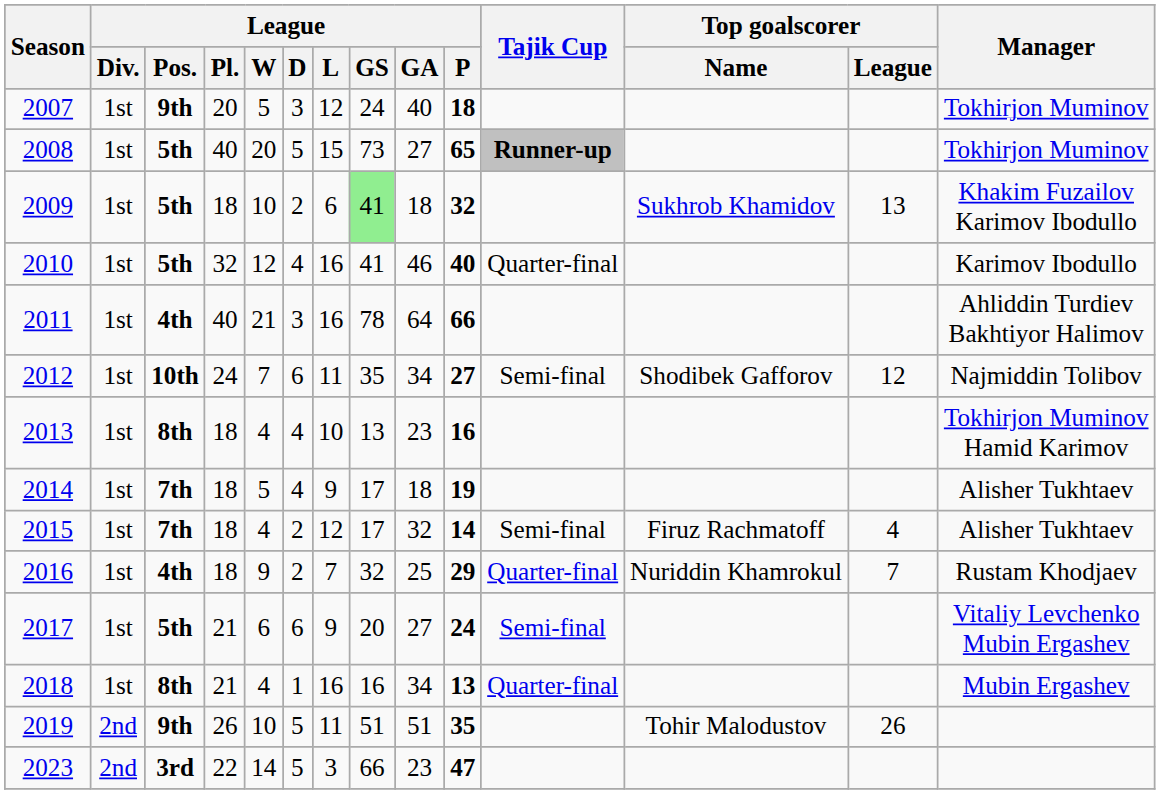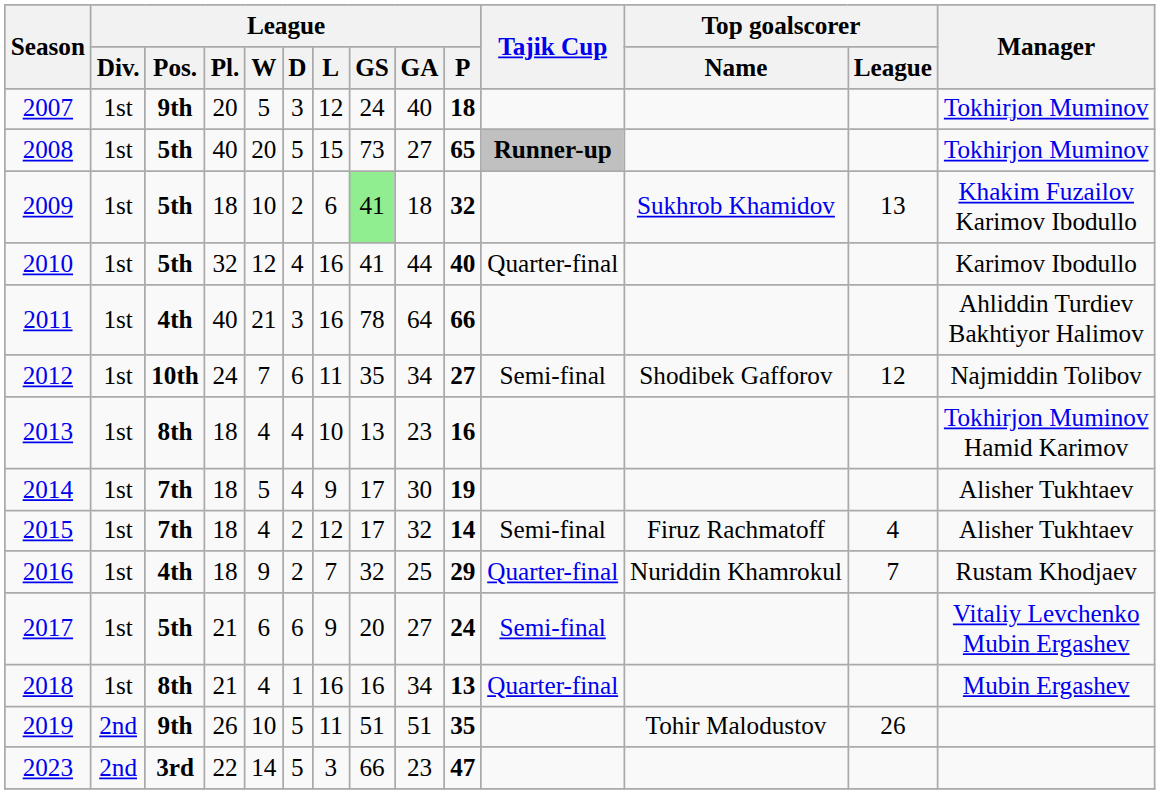 <table class="wikitable mw-collapsible mw-collapsed" align=center cellspacing="0" cellpadding="3" style="border:1px solid #AAAAAA;font-size:90%">
 <tr style="background:#efefef;">
 <th rowspan="2">Season</th>
 <th colspan="9">League</th>
 <th rowspan="2"><a href='#'>Tajik Cup</a></th>
 <th colspan="2">Top goalscorer</th>
 <th rowspan="2">Manager</th>
 </tr>
 <tr>
 <th>Div.</th>
 <th>Pos.</th>
 <th>Pl.</th>
 <th>W</th>
 <th>D</th>
 <th>L</th>
 <th>GS</th>
 <th>GA</th>
 <th>P</th>
 <th>Name</th>
 <th>League</th>
 </tr>
 <tr>
 <td align=center><a href='#'>2007</a></td>
 <td align=center>1st</td>
 <td align=center><strong>9th</strong></td>
 <td align=center>20</td>
 <td align=center>5</td>
 <td align=center>3</td>
 <td align=center>12</td>
 <td align=center>24</td>
 <td align=center>40</td>
 <td align=center><strong>18</strong></td>
 <td align=center></td>
 <td align=center></td>
 <td align=center></td>
 <td align=center> <a href='#'>Tokhirjon Muminov</a></td>
 </tr>
 <tr>
 <td align=center><a href='#'>2008</a></td>
 <td align=center>1st</td>
 <td align=center><strong>5th</strong></td>
 <td align=center>40</td>
 <td align=center>20</td>
 <td align=center>5</td>
 <td align=center>15</td>
 <td align=center>73</td>
 <td align=center>27</td>
 <td align=center><strong>65</strong></td>
 <td style="text-align:center; background:silver;"><strong>Runner-up</strong></td>
 <td align=center></td>
 <td align=center></td>
 <td align=center> <a href='#'>Tokhirjon Muminov</a></td>
 </tr>
 <tr>
 <td align=center><a href='#'>2009</a></td>
 <td align=center>1st</td>
 <td align=center><strong>5th</strong></td>
 <td align=center>18</td>
 <td align=center>10</td>
 <td align=center>2</td>
 <td align=center>6</td>
 <td align=center style="background: lightgreen;">41</td>
 <td align=center>18</td>
 <td align=center><strong>32</strong></td>
 <td align=center></td>
 <td align=center> <a href='#'>Sukhrob Khamidov</a></td>
 <td align=center>13</td>
 <td align=center> <a href='#'>Khakim Fuzailov</a> <br>  Karimov Ibodullo</td>
 </tr>
 <tr>
 <td align=center><a href='#'>2010</a></td>
 <td align=center>1st</td>
 <td align=center><strong>5th</strong></td>
 <td align=center>32</td>
 <td align=center>12</td>
 <td align=center>4</td>
 <td align=center>16</td>
 <td align=center>41</td>
-<td align=center>46</td>
+<td align=center>44</td>
 <td align=center><strong>40</strong></td>
 <td align=center>Quarter-final</td>
 <td align=center></td>
 <td align=center></td>
 <td align=center> Karimov Ibodullo</td>
 </tr>
 <tr>
 <td align=center><a href='#'>2011</a></td>
 <td align=center>1st</td>
 <td align=center><strong>4th</strong></td>
 <td align=center>40</td>
 <td align=center>21</td>
 <td align=center>3</td>
 <td align=center>16</td>
 <td align=center>78</td>
 <td align=center>64</td>
 <td align=center><strong>66</strong></td>
 <td align=center></td>
 <td align=center></td>
 <td align=center></td>
 <td align=center> Ahliddin Turdiev <br>  Bakhtiyor Halimov</td>
 </tr>
 <tr>
 <td align=center><a href='#'>2012</a></td>
 <td align=center>1st</td>
 <td align=center><strong>10th</strong></td>
 <td align=center>24</td>
 <td align=center>7</td>
 <td align=center>6</td>
 <td align=center>11</td>
 <td align=center>35</td>
 <td align=center>34</td>
 <td align=center><strong>27</strong></td>
 <td align=center>Semi-final</td>
 <td align=center> Shodibek Gafforov</td>
 <td align=center>12</td>
 <td align=center> Najmiddin Tolibov</td>
 </tr>
 <tr>
 <td align=center><a href='#'>2013</a></td>
 <td align=center>1st</td>
 <td align=center><strong>8th</strong></td>
 <td align=center>18</td>
 <td align=center>4</td>
 <td align=center>4</td>
 <td align=center>10</td>
 <td align=center>13</td>
 <td align=center>23</td>
 <td align=center><strong>16</strong></td>
 <td align=center></td>
 <td align=center></td>
 <td align=center></td>
 <td align=center> <a href='#'>Tokhirjon Muminov</a> <br>  Hamid Karimov</td>
 </tr>
 <tr>
 <td align=center><a href='#'>2014</a></td>
 <td align=center>1st</td>
 <td align=center><strong>7th</strong></td>
 <td align=center>18</td>
 <td align=center>5</td>
 <td align=center>4</td>
 <td align=center>9</td>
 <td align=center>17</td>
-<td align=center>18</td>
+<td align=center>30</td>
 <td align=center><strong>19</strong></td>
 <td align=center></td>
 <td align=center></td>
 <td align=center></td>
 <td align=center> Alisher Tukhtaev</td>
 </tr>
 <tr>
 <td align=center><a href='#'>2015</a></td>
 <td align=center>1st</td>
 <td align=center><strong>7th</strong></td>
 <td align=center>18</td>
 <td align=center>4</td>
 <td align=center>2</td>
 <td align=center>12</td>
 <td align=center>17</td>
 <td align=center>32</td>
 <td align=center><strong>14</strong></td>
 <td align=center>Semi-final</td>
 <td align=center> Firuz Rachmatoff</td>
 <td align=center>4</td>
 <td align=center> Alisher Tukhtaev</td>
 </tr>
 <tr>
 <td align=center><a href='#'>2016</a></td>
 <td align=center>1st</td>
 <td align=center><strong>4th</strong></td>
 <td align=center>18</td>
 <td align=center>9</td>
 <td align=center>2</td>
 <td align=center>7</td>
 <td align=center>32</td>
 <td align=center>25</td>
 <td align=center><strong>29</strong></td>
 <td align=center><a href='#'>Quarter-final</a></td>
 <td align=center> Nuriddin Khamrokul</td>
 <td align=center>7</td>
 <td align=center> Rustam Khodjaev</td>
 </tr>
 <tr>
 <td align=center><a href='#'>2017</a></td>
 <td align=center>1st</td>
 <td align=center><strong>5th</strong></td>
 <td align=center>21</td>
 <td align=center>6</td>
 <td align=center>6</td>
 <td align=center>9</td>
 <td align=center>20</td>
 <td align=center>27</td>
 <td align=center><strong>24</strong></td>
 <td align=center><a href='#'>Semi-final</a></td>
 <td align=center></td>
 <td align=center></td>
 <td align=center> <a href='#'>Vitaliy Levchenko</a> <br>  <a href='#'>Mubin Ergashev</a></td>
 </tr>
 <tr>
 <td align=center><a href='#'>2018</a></td>
 <td align=center>1st</td>
 <td align=center><strong>8th</strong></td>
 <td align=center>21</td>
 <td align=center>4</td>
 <td align=center>1</td>
 <td align=center>16</td>
 <td align=center>16</td>
 <td align=center>34</td>
 <td align=center><strong>13</strong></td>
 <td align=center><a href='#'>Quarter-final</a></td>
 <td align=center></td>
 <td align=center></td>
 <td align=center> <a href='#'>Mubin Ergashev</a></td>
 </tr>
 <tr>
 <td align=center><a href='#'>2019</a></td>
 <td align=center><a href='#'>2nd</a></td>
 <td align=center><strong>9th</strong></td>
 <td align=center>26</td>
 <td align=center>10</td>
 <td align=center>5</td>
 <td align=center>11</td>
 <td align=center>51</td>
 <td align=center>51</td>
 <td align=center><strong>35</strong></td>
 <td align=center></td>
 <td align=center> Tohir Malodustov</td>
 <td align=center>26</td>
 <td align=center></td>
 </tr>
 <tr>
 <td align=center><a href='#'>2023</a></td>
 <td align=center><a href='#'>2nd</a></td>
 <td style="text-align:center;"><strong>3rd</strong></td>
 <td align=center>22</td>
 <td align=center>14</td>
 <td align=center>5</td>
 <td align=center>3</td>
 <td align=center>66</td>
 <td align=center>23</td>
 <td align=center><strong>47</strong></td>
 <td align=center></td>
 <td align=center></td>
 <td align=center></td>
 <td align=center></td>
 </tr>
 </table>
